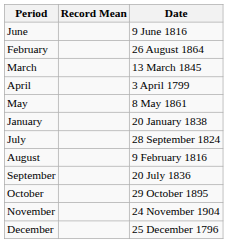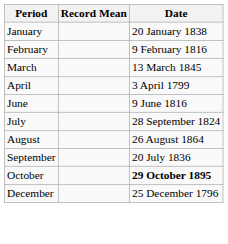 <table class="wikitable">
 <tr>
 <th>Period</th>
 <th>Record Mean</th>
 <th>Date</th>
 </tr>
 <tr>
-<td>June</td>
+<td>January</td>
 <td align="right"></td>
-<td>9 June 1816</td>
+<td>20 January 1838</td>
 </tr>
 <tr>
 <td>February</td>
 <td align="right"></td>
-<td>26 August 1864</td>
+<td>9 February 1816</td>
 </tr>
 <tr>
 <td>March</td>
 <td align="right"></td>
 <td>13 March 1845</td>
 </tr>
 <tr>
 <td>April</td>
 <td align="right"></td>
 <td>3 April 1799</td>
 </tr>
 <tr>
-<td>May</td>
+<td>June</td>
 <td align="right"></td>
-<td>8 May 1861</td>
-</tr>
-<tr>
-<td>January</td>
-<td align="right"></td>
-<td>20 January 1838</td>
+<td>9 June 1816</td>
 </tr>
 <tr>
 <td>July</td>
 <td align="right"></td>
 <td>28 September 1824</td>
 </tr>
 <tr>
 <td>August</td>
 <td align="right"></td>
-<td>9 February 1816</td>
+<td>26 August 1864</td>
 </tr>
 <tr>
 <td>September</td>
 <td align="right"></td>
 <td>20 July 1836</td>
 </tr>
 <tr>
 <td>October</td>
 <td align="right"></td>
-<td>29 October 1895</td>
-</tr>
-<tr>
-<td>November</td>
-<td align="right"></td>
-<td>24 November 1904</td>
+<td><strong>29 October 1895</strong></td>
 </tr>
 <tr>
 <td>December</td>
 <td align="right"></td>
 <td>25 December 1796</td>
 </tr>
 </table>
